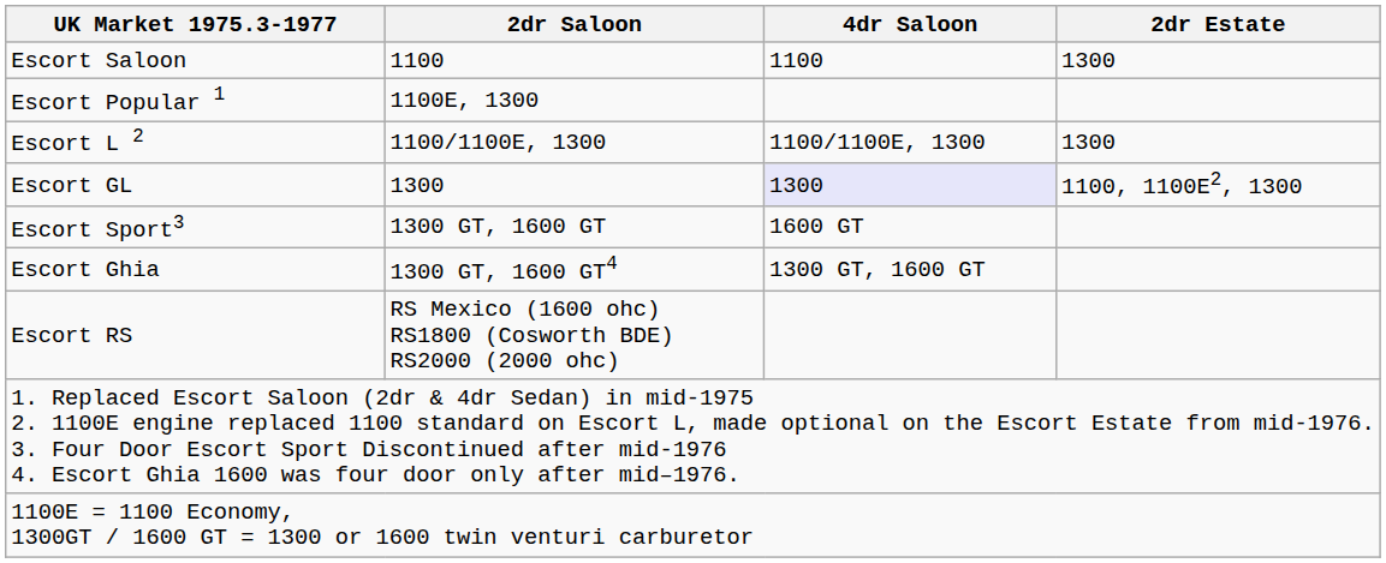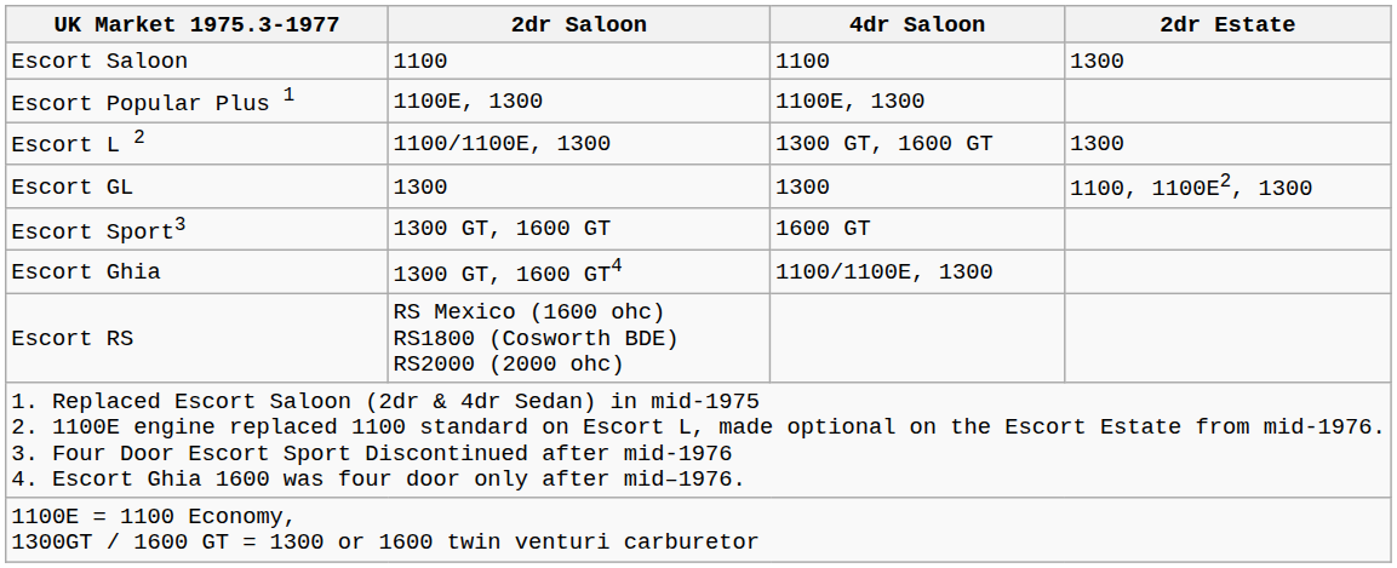 <table class="wikitable">
 <tr>
 <th>UK Market 1975.3-1977</th>
 <th>2dr Saloon</th>
 <th>4dr Saloon</th>
 <th>2dr Estate</th>
 </tr>
 <tr>
 <td>Escort Saloon</td>
 <td>1100</td>
 <td>1100</td>
 <td>1300</td>
 </tr>
 <tr>
-<td>Escort Popular <sup>1</sup></td>
+<td>Escort Popular Plus <sup>1</sup></td>
 <td>1100E, 1300</td>
-<td></td>
+<td>1100E, 1300</td>
 <td></td>
 </tr>
 <tr>
 <td>Escort L <sup>2</sup></td>
 <td>1100/1100E, 1300</td>
-<td>1100/1100E, 1300</td>
+<td>1300 GT, 1600 GT</td>
 <td>1300</td>
 </tr>
 <tr>
 <td>Escort GL</td>
 <td>1300</td>
-<td style="background: lavender;">1300</td>
+<td>1300</td>
 <td>1100, 1100E<sup>2</sup>, 1300</td>
 </tr>
 <tr>
 <td>Escort Sport<sup>3</sup></td>
 <td>1300 GT, 1600 GT</td>
 <td>1600 GT</td>
 <td></td>
 </tr>
 <tr>
 <td>Escort Ghia</td>
 <td>1300 GT, 1600 GT<sup>4</sup></td>
-<td>1300 GT, 1600 GT</td>
+<td>1100/1100E, 1300</td>
 <td></td>
 </tr>
 <tr>
 <td>Escort RS</td>
 <td>RS Mexico (1600 ohc)<br>RS1800 (Cosworth BDE)<br>RS2000 (2000 ohc)</td>
 <td></td>
 <td></td>
 </tr>
 <tr>
 <td colspan="4">1. Replaced Escort Saloon (2dr & 4dr Sedan) in mid-1975<br>2. 1100E engine replaced 1100 standard on Escort L, made optional on the Escort Estate from mid-1976.<br>3. Four Door Escort Sport Discontinued after mid-1976<br>4. Escort Ghia 1600 was four door only after mid–1976.</td>
 </tr>
 <tr>
 <td colspan="4">1100E = 1100 Economy,<br>1300GT / 1600 GT = 1300 or 1600 twin venturi carburetor</td>
 </tr>
 </table>
